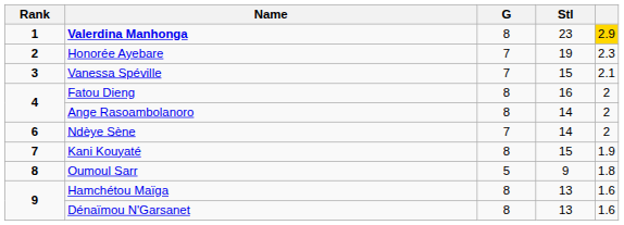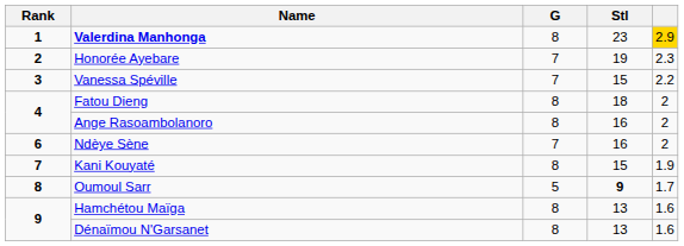 <table class="wikitable" style="width:90%;">
 <tr>
 <th style="width:10%;">Rank</th>
 <th style="width:70%;">Name</th>
 <th style="width:10%;">G</th>
 <th style="width:10%;">Stl</th>
 <th style="width:10%;"></th>
 </tr>
 <tr align=center>
 <td><strong>1</strong></td>
 <td align=left> <strong><a href='#'>Valerdina Manhonga</a></strong></td>
 <td>8</td>
 <td>23</td>
 <td style="background: gold;">2.9</td>
 </tr>
 <tr align=center>
 <td><strong>2</strong></td>
 <td align=left> <a href='#'>Honorée Ayebare</a></td>
 <td>7</td>
 <td>19</td>
 <td>2.3</td>
 </tr>
 <tr align=center>
 <td><strong>3</strong></td>
 <td align=left> <a href='#'>Vanessa Spéville</a></td>
 <td>7</td>
 <td>15</td>
-<td>2.1</td>
+<td>2.2</td>
 </tr>
 <tr align=center>
 <td rowspan=2><strong>4</strong></td>
 <td align=left> <a href='#'>Fatou Dieng</a></td>
 <td>8</td>
-<td>16</td>
+<td>18</td>
 <td>2</td>
 </tr>
 <tr align=center>
 <td align=left> <a href='#'>Ange Rasoambolanoro</a></td>
 <td>8</td>
-<td>14</td>
+<td>16</td>
 <td>2</td>
 </tr>
 <tr align=center>
 <td><strong>6</strong></td>
 <td align=left> <a href='#'>Ndèye Sène</a></td>
 <td>7</td>
-<td>14</td>
+<td>16</td>
 <td>2</td>
 </tr>
 <tr align=center>
 <td><strong>7</strong></td>
 <td align=left> <a href='#'>Kani Kouyaté</a></td>
 <td>8</td>
 <td>15</td>
 <td>1.9</td>
 </tr>
 <tr align=center>
 <td><strong>8</strong></td>
 <td align=left> <a href='#'>Oumoul Sarr</a></td>
 <td>5</td>
-<td>9</td>
-<td>1.8</td>
+<td><strong>9</strong></td>
+<td>1.7</td>
 </tr>
 <tr align=center>
 <td rowspan=2><strong>9</strong></td>
 <td align=left> <a href='#'>Hamchétou Maïga</a></td>
 <td>8</td>
 <td>13</td>
 <td>1.6</td>
 </tr>
 <tr align=center>
 <td align=left> <a href='#'>Dénaïmou N'Garsanet</a></td>
 <td>8</td>
 <td>13</td>
 <td>1.6</td>
 </tr>
 </table>
